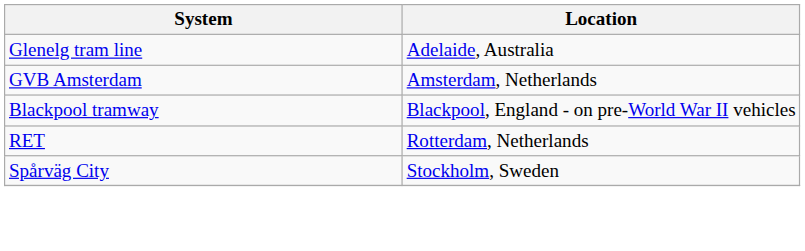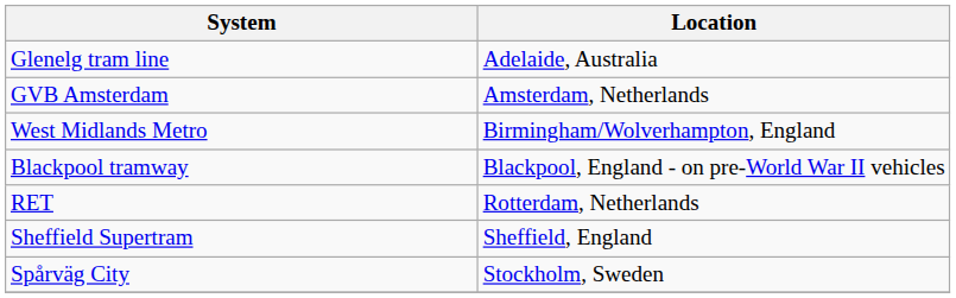 <table class="wikitable">
 <tr>
 <th width="50%"><strong>System</strong></th>
 <th><strong>Location</strong></th>
 </tr>
 <tr>
 <td><a href='#'>Glenelg tram line</a></td>
 <td><a href='#'>Adelaide</a>, Australia</td>
 </tr>
 <tr>
 <td><a href='#'>GVB Amsterdam</a></td>
 <td><a href='#'>Amsterdam</a>, Netherlands</td>
 </tr>
 <tr>
+<td><a href='#'>West Midlands Metro</a></td>
+<td><a href='#'>Birmingham/Wolverhampton</a>, England</td>
+</tr>
+<tr>
 <td><a href='#'>Blackpool tramway</a></td>
 <td><a href='#'>Blackpool</a>, England - on pre-<a href='#'>World War II</a> vehicles</td>
 </tr>
 <tr>
 <td><a href='#'>RET</a></td>
 <td><a href='#'>Rotterdam</a>, Netherlands</td>
 </tr>
 <tr>
+<td><a href='#'>Sheffield Supertram</a></td>
+<td><a href='#'>Sheffield</a>, England</td>
+</tr>
+<tr>
 <td><a href='#'>Spårväg City</a></td>
 <td><a href='#'>Stockholm</a>, Sweden</td>
 </tr>
 <tr>
 </tr>
 </table>
